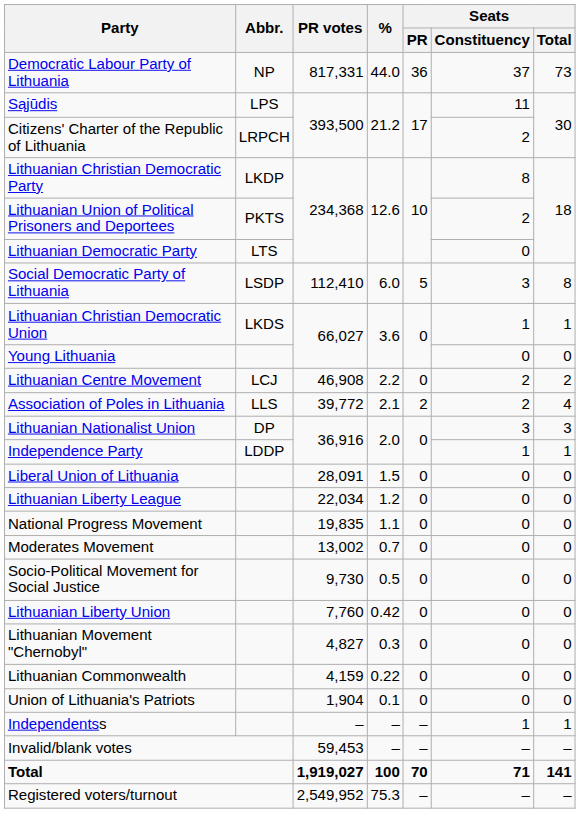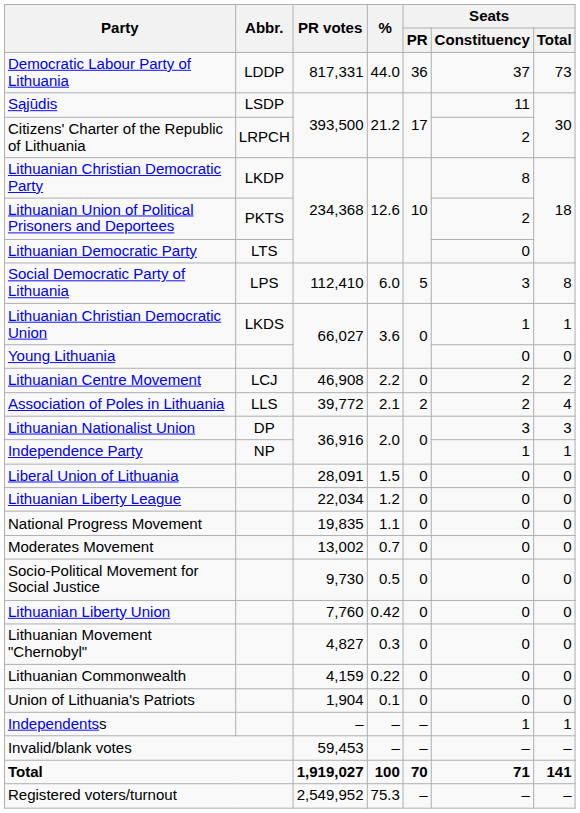 <table class=wikitable style=text-align:right>
 <tr>
 <th rowspan=2>Party</th>
 <th rowspan=2>Abbr.</th>
 <th rowspan=2>PR votes</th>
 <th rowspan=2>%</th>
 <th colspan=3>Seats</th>
 </tr>
 <tr>
 <th>PR</th>
 <th>Constituency</th>
 <th>Total</th>
 </tr>
 <tr>
 <td align=left><a href='#'>Democratic Labour Party of Lithuania</a></td>
-<td align=center>NP</td>
+<td align=center>LDDP</td>
 <td>817,331</td>
 <td>44.0</td>
 <td>36</td>
 <td>37</td>
 <td>73</td>
 </tr>
 <tr>
 <td align=left><a href='#'>Sąjūdis</a></td>
-<td align=center>LPS</td>
+<td align=center>LSDP</td>
 <td rowspan=2>393,500</td>
 <td rowspan=2>21.2</td>
 <td rowspan=2>17</td>
 <td>11</td>
 <td rowspan=2>30</td>
 </tr>
 <tr>
 <td align=left>Citizens' Charter of the Republic of Lithuania</td>
 <td align=center>LRPCH</td>
 <td>2</td>
 </tr>
 <tr>
 <td align=left><a href='#'>Lithuanian Christian Democratic Party</a></td>
 <td align=center>LKDP</td>
 <td rowspan=3>234,368</td>
 <td rowspan=3>12.6</td>
 <td rowspan=3>10</td>
 <td>8</td>
 <td rowspan=3>18</td>
 </tr>
 <tr>
 <td align=left><a href='#'>Lithuanian Union of Political Prisoners and Deportees</a></td>
 <td align=center>PKTS</td>
 <td>2</td>
 </tr>
 <tr>
 <td align=left><a href='#'>Lithuanian Democratic Party</a></td>
 <td align=center>LTS</td>
 <td>0</td>
 </tr>
 <tr>
 <td align=left><a href='#'>Social Democratic Party of Lithuania</a></td>
-<td align=center>LSDP</td>
+<td align=center>LPS</td>
 <td>112,410</td>
 <td>6.0</td>
 <td>5</td>
 <td>3</td>
 <td>8</td>
 </tr>
 <tr>
 <td align=left><a href='#'>Lithuanian Christian Democratic Union</a></td>
 <td align=center>LKDS</td>
 <td rowspan=2>66,027</td>
 <td rowspan=2>3.6</td>
 <td rowspan=2>0</td>
 <td>1</td>
 <td>1</td>
 </tr>
 <tr>
 <td align=left><a href='#'>Young Lithuania</a></td>
 <td></td>
 <td>0</td>
 <td>0</td>
 </tr>
 <tr>
 <td align=left><a href='#'>Lithuanian Centre Movement</a></td>
 <td align=center>LCJ</td>
 <td>46,908</td>
 <td>2.2</td>
 <td>0</td>
 <td>2</td>
 <td>2</td>
 </tr>
 <tr>
 <td align=left><a href='#'>Association of Poles in Lithuania</a></td>
 <td align=center>LLS</td>
 <td>39,772</td>
 <td>2.1</td>
 <td>2</td>
 <td>2</td>
 <td>4</td>
 </tr>
 <tr>
 <td align=left><a href='#'>Lithuanian Nationalist Union</a></td>
 <td align=center>DP</td>
 <td rowspan=2>36,916</td>
 <td rowspan=2>2.0</td>
 <td rowspan=2>0</td>
 <td>3</td>
 <td>3</td>
 </tr>
 <tr>
 <td align=left><a href='#'>Independence Party</a></td>
-<td align=center>LDDP</td>
+<td align=center>NP</td>
 <td>1</td>
 <td>1</td>
 </tr>
 <tr>
 <td align=left><a href='#'>Liberal Union of Lithuania</a></td>
 <td></td>
 <td>28,091</td>
 <td>1.5</td>
 <td>0</td>
 <td>0</td>
 <td>0</td>
 </tr>
 <tr>
 <td align=left><a href='#'>Lithuanian Liberty League</a></td>
 <td></td>
 <td>22,034</td>
 <td>1.2</td>
 <td>0</td>
 <td>0</td>
 <td>0</td>
 </tr>
 <tr>
 <td align=left>National Progress Movement</td>
 <td></td>
 <td>19,835</td>
 <td>1.1</td>
 <td>0</td>
 <td>0</td>
 <td>0</td>
 </tr>
 <tr>
 <td align=left>Moderates Movement</td>
 <td></td>
 <td>13,002</td>
 <td>0.7</td>
 <td>0</td>
 <td>0</td>
 <td>0</td>
 </tr>
 <tr>
 <td align=left>Socio-Political Movement for Social Justice</td>
 <td></td>
 <td>9,730</td>
 <td>0.5</td>
 <td>0</td>
 <td>0</td>
 <td>0</td>
 </tr>
 <tr>
 <td align=left><a href='#'>Lithuanian Liberty Union</a></td>
 <td></td>
 <td>7,760</td>
 <td>0.42</td>
 <td>0</td>
 <td>0</td>
 <td>0</td>
 </tr>
 <tr>
 <td align=left>Lithuanian Movement "Chernobyl"</td>
 <td></td>
 <td>4,827</td>
 <td>0.3</td>
 <td>0</td>
 <td>0</td>
 <td>0</td>
 </tr>
 <tr>
 <td align=left>Lithuanian Commonwealth</td>
 <td></td>
 <td>4,159</td>
 <td>0.22</td>
 <td>0</td>
 <td>0</td>
 <td>0</td>
 </tr>
 <tr>
 <td align=left>Union of Lithuania's Patriots</td>
 <td></td>
 <td>1,904</td>
 <td>0.1</td>
 <td>0</td>
 <td>0</td>
 <td>0</td>
 </tr>
 <tr>
 <td align=left><a href='#'>Independents</a>s</td>
 <td></td>
 <td>–</td>
 <td>–</td>
 <td>–</td>
 <td>1</td>
 <td>1</td>
 </tr>
 <tr>
 <td align=left colspan=2>Invalid/blank votes</td>
 <td>59,453</td>
 <td>–</td>
 <td>–</td>
 <td>–</td>
 <td>–</td>
 </tr>
 <tr>
 <td align=left colspan=2><strong>Total</strong></td>
 <td><strong>1,919,027</strong></td>
 <td><strong>100</strong></td>
 <td><strong>70</strong></td>
 <td><strong>71</strong></td>
 <td><strong>141</strong></td>
 </tr>
 <tr>
 <td align=left colspan=2>Registered voters/turnout</td>
 <td>2,549,952</td>
 <td>75.3</td>
 <td>–</td>
 <td>–</td>
 <td>–</td>
 </tr>
 </table>
